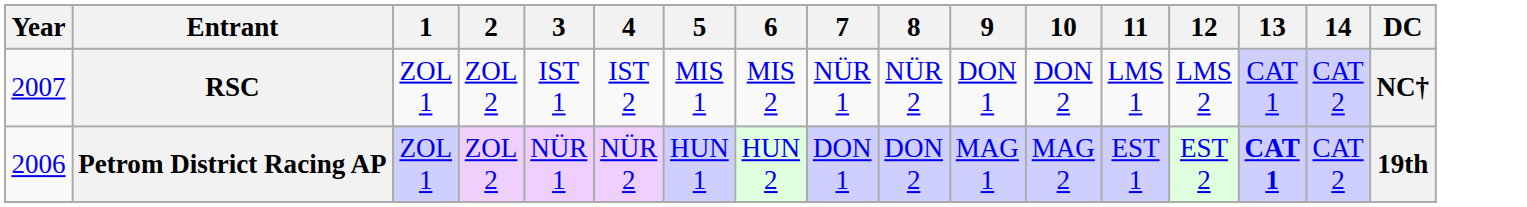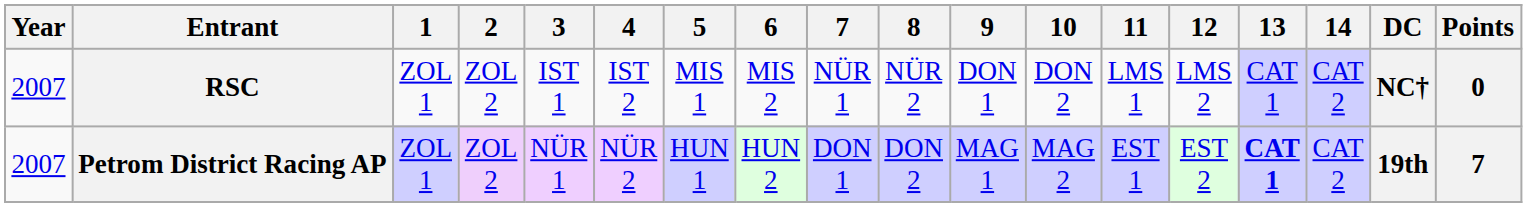 <table class="wikitable" style="text-align:center; font-size:85%">
 <tr>
 <th>Year</th>
 <th>Entrant</th>
 <th>1</th>
 <th>2</th>
 <th>3</th>
 <th>4</th>
 <th>5</th>
 <th>6</th>
 <th>7</th>
 <th>8</th>
 <th>9</th>
 <th>10</th>
 <th>11</th>
 <th>12</th>
 <th>13</th>
 <th>14</th>
 <th>DC</th>
+<th>Points</th>
 </tr>
 <tr>
 <td><a href='#'>2007</a></td>
 <th nowrap>RSC</th>
 <td style="background:#;"><a href='#'>ZOL<br>1</a></td>
 <td style="background:#;"><a href='#'>ZOL<br>2</a></td>
 <td style="background:#;"><a href='#'>IST<br>1</a></td>
 <td style="background:#;"><a href='#'>IST<br>2</a></td>
 <td style="background:#;"><a href='#'>MIS<br>1</a></td>
 <td style="background:#;"><a href='#'>MIS<br>2</a></td>
 <td style="background:#;"><a href='#'>NÜR<br>1</a></td>
 <td style="background:#;"><a href='#'>NÜR<br>2</a></td>
 <td style="background:#;"><a href='#'>DON<br>1</a></td>
 <td style="background:#;"><a href='#'>DON<br>2</a></td>
 <td style="background:#;"><a href='#'>LMS<br>1</a></td>
 <td style="background:#;"><a href='#'>LMS<br>2</a></td>
 <td style="background:#cfcfff;"><a href='#'>CAT<br>1</a><br></td>
 <td style="background:#cfcfff;"><a href='#'>CAT<br>2</a><br></td>
 <th>NC†</th>
+<th>0</th>
 </tr>
 <tr>
-<td><a href='#'>2006</a></td>
+<td><a href='#'>2007</a></td>
 <th nowrap>Petrom District Racing AP</th>
 <td style="background:#cfcfff;"><a href='#'>ZOL<br>1</a><br></td>
 <td style="background:#efcffc;"><a href='#'>ZOL<br>2</a><br></td>
 <td style="background:#efcfff;"><a href='#'>NÜR<br>1</a><br></td>
 <td style="background:#efcfff;"><a href='#'>NÜR<br>2</a><br></td>
 <td style="background:#cfcfff;"><a href='#'>HUN<br>1</a><br></td>
 <td style="background:#dfffdf;"><a href='#'>HUN<br>2</a><br></td>
 <td style="background:#cfcfff;"><a href='#'>DON<br>1</a><br></td>
 <td style="background:#cfcfff;"><a href='#'>DON<br>2</a><br></td>
 <td style="background:#cfcfff;"><a href='#'>MAG<br>1</a><br></td>
 <td style="background:#cfcfff;"><a href='#'>MAG<br>2</a><br></td>
 <td style="background:#cfcfff;"><a href='#'>EST<br>1</a><br></td>
 <td style="background:#dfffdf;"><a href='#'>EST<br>2</a><br></td>
 <td style="background:#cfcfff;"><strong><a href='#'>CAT<br>1</a><br></strong></td>
 <td style="background:#cfcfff;"><a href='#'>CAT<br>2</a><br></td>
 <th>19th</th>
+<th>7</th>
 </tr>
 </table>
